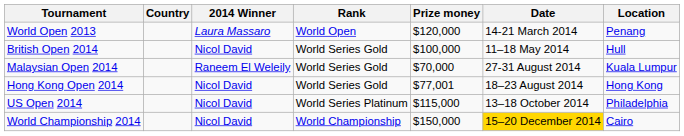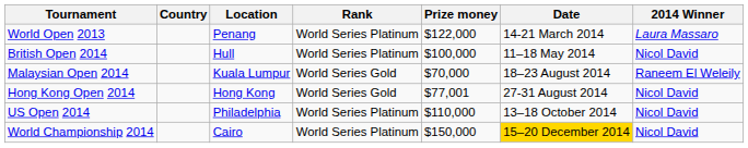 <table class=wikitable>
 <tr>
 <th>Tournament</th>
 <th>Country</th>
-<th>2014 Winner</th>
+<th>Location</th>
 <th>Rank</th>
 <th>Prize money</th>
 <th>Date</th>
-<th>Location</th>
+<th>2014 Winner</th>
 </tr>
 <tr>
 <td><a href='#'>World Open</a> <a href='#'>2013</a></td>
 <td></td>
+<td><a href='#'>Penang</a></td>
+<td>World Series Platinum</td>
+<td>$122,000</td>
+<td>14-21 March 2014</td>
 <td> <em><a href='#'>Laura Massaro</a></em></td>
-<td><a href='#'>World Open</a></td>
-<td>$120,000</td>
-<td>14-21 March 2014</td>
-<td><a href='#'>Penang</a></td>
 </tr>
 <tr>
 <td><a href='#'>British Open</a> <a href='#'>2014</a></td>
 <td></td>
-<td> <a href='#'>Nicol David</a></td>
-<td>World Series Gold</td>
+<td><a href='#'>Hull</a></td>
+<td>World Series Platinum</td>
 <td>$100,000</td>
 <td>11–18 May 2014</td>
-<td><a href='#'>Hull</a></td>
+<td> <a href='#'>Nicol David</a></td>
 </tr>
 <tr>
 <td><a href='#'>Malaysian Open</a> <a href='#'>2014</a></td>
 <td></td>
-<td> <a href='#'>Raneem El Weleily</a></td>
+<td><a href='#'>Kuala Lumpur</a></td>
 <td>World Series Gold</td>
 <td>$70,000</td>
-<td>27-31 August 2014</td>
-<td><a href='#'>Kuala Lumpur</a></td>
+<td>18–23 August 2014</td>
+<td> <a href='#'>Raneem El Weleily</a></td>
 </tr>
 <tr>
 <td><a href='#'>Hong Kong Open</a> <a href='#'>2014</a></td>
 <td></td>
-<td> <a href='#'>Nicol David</a></td>
+<td><a href='#'>Hong Kong</a></td>
 <td>World Series Gold</td>
 <td>$77,001</td>
-<td>18–23 August 2014</td>
-<td><a href='#'>Hong Kong</a></td>
+<td>27-31 August 2014</td>
+<td> <a href='#'>Nicol David</a></td>
 </tr>
 <tr>
 <td><a href='#'>US Open</a> <a href='#'>2014</a></td>
 <td></td>
+<td><a href='#'>Philadelphia</a></td>
+<td>World Series Platinum</td>
+<td>$110,000</td>
+<td>13–18 October 2014</td>
 <td> <a href='#'>Nicol David</a></td>
-<td>World Series Platinum</td>
-<td>$115,000</td>
-<td>13–18 October 2014</td>
-<td><a href='#'>Philadelphia</a></td>
 </tr>
 <tr>
 <td><a href='#'>World Championship</a> <a href='#'>2014</a></td>
 <td></td>
-<td> <a href='#'>Nicol David</a></td>
-<td><a href='#'>World Championship</a></td>
+<td><a href='#'>Cairo</a></td>
+<td>World Series Platinum</td>
 <td>$150,000</td>
 <td style="background: gold;">15–20 December 2014</td>
-<td><a href='#'>Cairo</a></td>
+<td> <a href='#'>Nicol David</a></td>
 </tr>
 </table>
